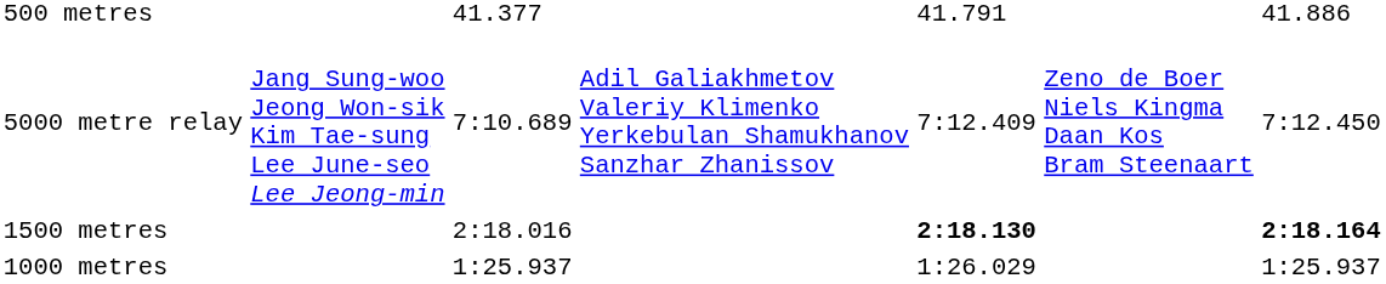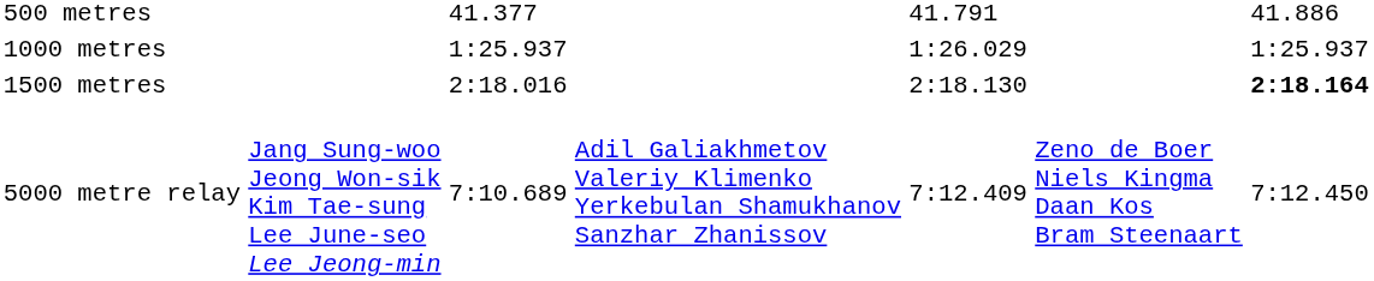 <table>
 <tr>
 <td>500 metres</td>
 <td></td>
 <td>41.377</td>
 <td></td>
 <td>41.791</td>
 <td></td>
 <td>41.886</td>
 </tr>
 <tr>
+<td>1000 metres</td>
+<td></td>
+<td>1:25.937</td>
+<td></td>
+<td>1:26.029</td>
+<td></td>
+<td>1:25.937</td>
+</tr>
+<tr>
+<td>1500 metres</td>
+<td></td>
+<td>2:18.016</td>
+<td></td>
+<td>2:18.130</td>
+<td></td>
+<td><strong>2:18.164</strong></td>
+</tr>
+<tr>
 <td>5000 metre relay</td>
 <td valign=top><br><a href='#'>Jang Sung-woo</a><br><a href='#'>Jeong Won-sik</a><br><a href='#'>Kim Tae-sung</a><br><a href='#'>Lee June-seo</a><br><em><a href='#'>Lee Jeong-min</a></em></td>
 <td>7:10.689</td>
 <td valign=top><br><a href='#'>Adil Galiakhmetov</a><br><a href='#'>Valeriy Klimenko</a><br><a href='#'>Yerkebulan Shamukhanov</a><br><a href='#'>Sanzhar Zhanissov</a></td>
 <td>7:12.409</td>
 <td valign=top><br><a href='#'>Zeno de Boer</a><br><a href='#'>Niels Kingma</a><br><a href='#'>Daan Kos</a><br><a href='#'>Bram Steenaart</a></td>
 <td>7:12.450</td>
 </tr>
-<tr>
-<td>1500 metres</td>
-<td></td>
-<td>2:18.016</td>
-<td></td>
-<td><strong>2:18.130</strong></td>
-<td></td>
-<td><strong>2:18.164</strong></td>
-</tr>
-<tr>
-<td>1000 metres</td>
-<td></td>
-<td>1:25.937</td>
-<td></td>
-<td>1:26.029</td>
-<td></td>
-<td>1:25.937</td>
-</tr>
 </table>
